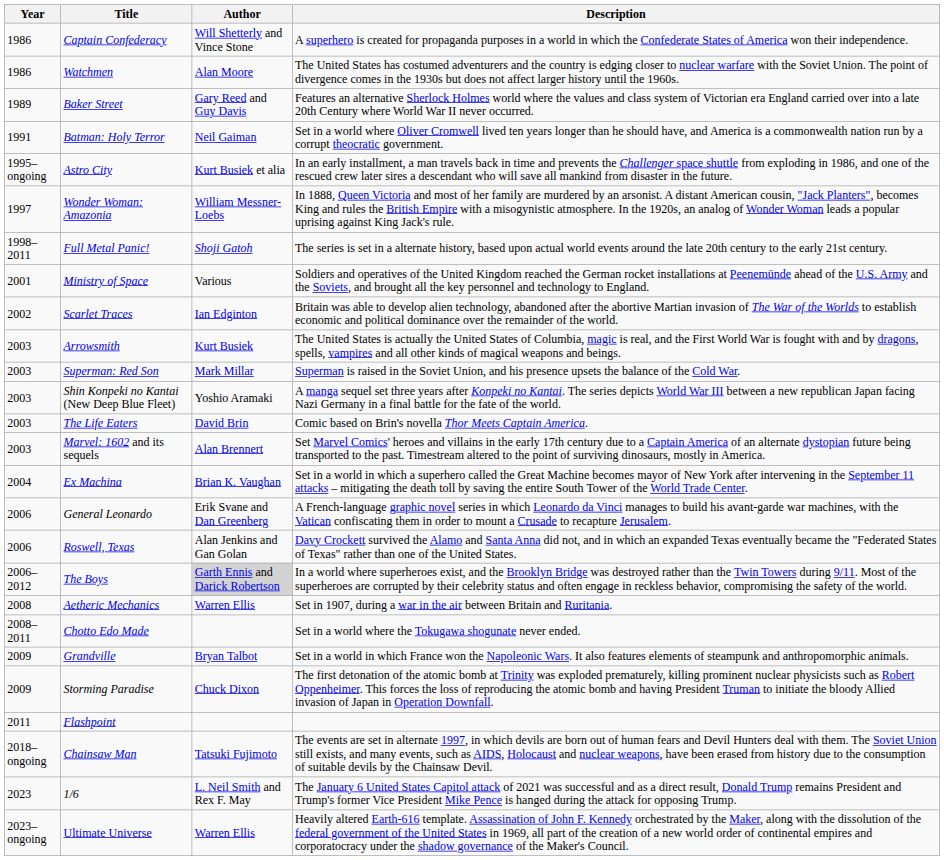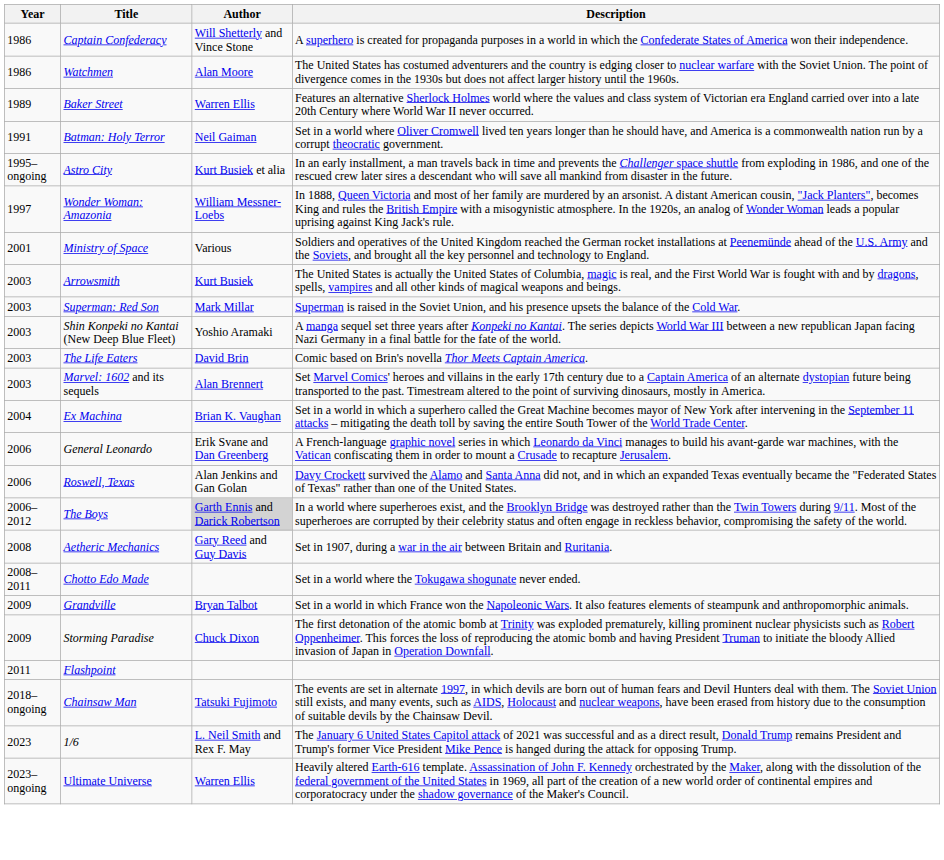 <table class=wikitable>
 <tr>
 <th>Year</th>
 <th>Title</th>
 <th>Author</th>
 <th>Description</th>
 </tr>
 <tr>
 <td>1986</td>
 <td><em><a href='#'>Captain Confederacy</a></em></td>
 <td><a href='#'>Will Shetterly</a> and Vince Stone</td>
 <td>A <a href='#'>superhero</a> is created for propaganda purposes in a world in which the <a href='#'>Confederate States of America</a> won their independence.</td>
 </tr>
 <tr>
 <td>1986</td>
 <td><em><a href='#'>Watchmen</a></em></td>
 <td><a href='#'>Alan Moore</a></td>
 <td>The United States has costumed adventurers and the country is edging closer to <a href='#'>nuclear warfare</a> with the Soviet Union. The point of divergence comes in the 1930s but does not affect larger history until the 1960s.</td>
 </tr>
 <tr>
 <td>1989</td>
 <td><em><a href='#'>Baker Street</a></em></td>
-<td><a href='#'>Gary Reed</a> and <a href='#'>Guy Davis</a></td>
+<td><a href='#'>Warren Ellis</a></td>
 <td>Features an alternative <a href='#'>Sherlock Holmes</a> world where the values and class system of Victorian era England carried over into a late 20th Century where World War II never occurred.</td>
 </tr>
 <tr>
 <td>1991</td>
 <td><em><a href='#'>Batman: Holy Terror</a></em></td>
 <td><a href='#'>Neil Gaiman</a></td>
 <td>Set in a world where <a href='#'>Oliver Cromwell</a> lived ten years longer than he should have, and America is a commonwealth nation run by a corrupt <a href='#'>theocratic</a> government.</td>
 </tr>
 <tr>
 <td>1995–ongoing</td>
 <td><em><a href='#'>Astro City</a></em></td>
 <td><a href='#'>Kurt Busiek</a> et alia</td>
 <td>In an early installment, a man travels back in time and prevents the <a href='#'><em>Challenger</em> space shuttle</a> from exploding in 1986, and one of the rescued crew later sires a descendant who will save all mankind from disaster in the future.</td>
 </tr>
 <tr>
 <td>1997</td>
 <td><em><a href='#'>Wonder Woman: Amazonia</a></em></td>
 <td><a href='#'>William Messner-Loebs</a></td>
 <td>In 1888, <a href='#'>Queen Victoria</a> and most of her family are murdered by an arsonist. A distant American cousin, <a href='#'>"Jack Planters"</a>, becomes King and rules the <a href='#'>British Empire</a> with a misogynistic atmosphere. In the 1920s, an analog of <a href='#'>Wonder Woman</a> leads a popular uprising against King Jack's rule.</td>
 </tr>
 <tr>
-<td>1998–2011</td>
-<td><em><a href='#'>Full Metal Panic!</a></em></td>
-<td><em><a href='#'>Shoji Gatoh</a></em></td>
-<td>The series is set in a alternate history, based upon actual world events around the late 20th century to the early 21st century.</td>
-</tr>
-<tr>
 <td>2001</td>
 <td><em><a href='#'>Ministry of Space</a></em></td>
 <td>Various</td>
 <td>Soldiers and operatives of the United Kingdom reached the German rocket installations at <a href='#'>Peenemünde</a> ahead of the <a href='#'>U.S. Army</a> and the <a href='#'>Soviets</a>, and brought all the key personnel and technology to England.</td>
-</tr>
-<tr>
-<td>2002</td>
-<td><em><a href='#'>Scarlet Traces</a></em></td>
-<td><a href='#'>Ian Edginton</a></td>
-<td>Britain was able to develop alien technology, abandoned after the abortive Martian invasion of <em><a href='#'>The War of the Worlds</a></em> to establish economic and political dominance over the remainder of the world.</td>
 </tr>
 <tr>
 <td>2003</td>
 <td><em><a href='#'>Arrowsmith</a></em></td>
 <td><a href='#'>Kurt Busiek</a></td>
 <td>The United States is actually the United States of Columbia, <a href='#'>magic</a> is real, and the First World War is fought with and by <a href='#'>dragons</a>, spells, <a href='#'>vampires</a> and all other kinds of magical weapons and beings.</td>
 </tr>
 <tr>
 <td>2003</td>
 <td><em><a href='#'>Superman: Red Son</a></em></td>
 <td><a href='#'>Mark Millar</a></td>
 <td><a href='#'>Superman</a> is raised in the Soviet Union, and his presence upsets the balance of the <a href='#'>Cold War</a>.</td>
 </tr>
 <tr>
 <td>2003</td>
 <td><em>Shin Konpeki no Kantai</em> (New Deep Blue Fleet)</td>
 <td>Yoshio Aramaki</td>
 <td>A <a href='#'>manga</a> sequel set three years after <em><a href='#'>Konpeki no Kantai</a></em>. The series depicts <a href='#'>World War III</a> between a new republican Japan facing Nazi Germany in a final battle for the fate of the world.</td>
 </tr>
 <tr>
 <td>2003</td>
 <td><em><a href='#'>The Life Eaters</a></em></td>
 <td><a href='#'>David Brin</a></td>
 <td>Comic based on Brin's novella <em><a href='#'>Thor Meets Captain America</a></em>.</td>
 </tr>
 <tr>
 <td>2003</td>
 <td><em><a href='#'>Marvel: 1602</a></em> and its sequels</td>
 <td><a href='#'>Alan Brennert</a></td>
 <td>Set <a href='#'>Marvel Comics</a>' heroes and villains in the early 17th century due to a <a href='#'>Captain America</a> of an alternate <a href='#'>dystopian</a> future being transported to the past. Timestream altered to the point of surviving dinosaurs, mostly in America.</td>
 </tr>
 <tr>
 <td>2004</td>
 <td><a href='#'><em>Ex Machina</em></a></td>
 <td><a href='#'>Brian K. Vaughan</a></td>
 <td>Set in a world in which a superhero called the Great Machine becomes mayor of New York after intervening in the <a href='#'>September 11 attacks</a> – mitigating the death toll by saving the entire South Tower of the <a href='#'>World Trade Center</a>.</td>
 </tr>
 <tr>
 <td>2006</td>
 <td><em>General Leonardo</em></td>
 <td>Erik Svane and <a href='#'>Dan Greenberg</a></td>
 <td>A French-language <a href='#'>graphic novel</a> series in which <a href='#'>Leonardo da Vinci</a> manages to build his avant-garde war machines, with the <a href='#'>Vatican</a> confiscating them in order to mount a <a href='#'>Crusade</a> to recapture <a href='#'>Jerusalem</a>.</td>
 </tr>
 <tr>
 <td>2006</td>
 <td><em><a href='#'>Roswell, Texas</a></em></td>
 <td>Alan Jenkins and Gan Golan</td>
 <td><a href='#'>Davy Crockett</a> survived the <a href='#'>Alamo</a> and <a href='#'>Santa Anna</a> did not, and in which an expanded Texas eventually became the "Federated States of Texas" rather than one of the United States.</td>
 </tr>
 <tr>
 <td>2006–2012</td>
 <td><a href='#'><em>The Boys</em></a></td>
 <td style="background: lightgrey;"><a href='#'>Garth Ennis</a> and <a href='#'>Darick Robertson</a></td>
 <td>In a world where superheroes exist, and the <a href='#'>Brooklyn Bridge</a> was destroyed rather than the <a href='#'>Twin Towers</a> during <a href='#'>9/11</a>. Most of the superheroes are corrupted by their celebrity status and often engage in reckless behavior, compromising the safety of the world.</td>
 </tr>
 <tr>
 <td>2008</td>
 <td><em><a href='#'>Aetheric Mechanics</a></em></td>
-<td><a href='#'>Warren Ellis</a></td>
+<td><a href='#'>Gary Reed</a> and <a href='#'>Guy Davis</a></td>
 <td>Set in 1907, during a <a href='#'>war in the air</a> between Britain and <a href='#'>Ruritania</a>.</td>
 </tr>
 <tr>
 <td>2008–2011</td>
 <td><em><a href='#'>Chotto Edo Made</a></em></td>
 <td></td>
 <td>Set in a world where the <a href='#'>Tokugawa shogunate</a> never ended.</td>
 </tr>
 <tr>
 <td>2009</td>
 <td><em><a href='#'>Grandville</a></em></td>
 <td><a href='#'>Bryan Talbot</a></td>
 <td>Set in a world in which France won the <a href='#'>Napoleonic Wars</a>. It also features elements of steampunk and anthropomorphic animals.</td>
 </tr>
 <tr>
 <td>2009</td>
 <td><em>Storming Paradise</em></td>
 <td><a href='#'>Chuck Dixon</a></td>
 <td>The first detonation of the atomic bomb at <a href='#'>Trinity</a> was exploded prematurely, killing prominent nuclear physicists such as <a href='#'>Robert Oppenheimer</a>. This forces the loss of reproducing the atomic bomb and having President <a href='#'>Truman</a> to initiate the bloody Allied invasion of Japan in <a href='#'>Operation Downfall</a>.</td>
 </tr>
 <tr>
 <td>2011</td>
 <td><em><a href='#'>Flashpoint</a></em></td>
 <td></td>
 </tr>
 <tr>
 <td>2018–ongoing</td>
 <td><em><a href='#'>Chainsaw Man</a></em></td>
 <td><a href='#'>Tatsuki Fujimoto</a></td>
 <td>The events are set in alternate <a href='#'>1997</a>, in which devils are born out of human fears and Devil Hunters deal with them. The <a href='#'>Soviet Union</a> still exists, and many events, such as <a href='#'>AIDS</a>, <a href='#'>Holocaust</a> and <a href='#'>nuclear weapons</a>, have been erased from history due to the consumption of suitable devils by the Chainsaw Devil.</td>
 </tr>
 <tr>
 <td>2023</td>
 <td><em>1/6</em></td>
 <td><a href='#'>L. Neil Smith</a> and Rex F. May</td>
 <td>The <a href='#'>January 6 United States Capitol attack</a> of 2021 was successful and as a direct result, <a href='#'>Donald Trump</a> remains President and Trump's former Vice President <a href='#'>Mike Pence</a> is hanged during the attack for opposing Trump.</td>
 </tr>
 <tr>
 <td>2023–ongoing</td>
 <td><a href='#'>Ultimate Universe</a></td>
 <td><a href='#'>Warren Ellis</a></td>
 <td>Heavily altered <a href='#'>Earth-616</a> template. <a href='#'>Assassination of John F. Kennedy</a> orchestrated by the <a href='#'>Maker</a>, along with the dissolution of the <a href='#'>federal government of the United States</a> in 1969, all part of the creation of a new world order of continental empires and corporatocracy under the <a href='#'>shadow governance</a> of the Maker's Council.</td>
 </tr>
 </table>
